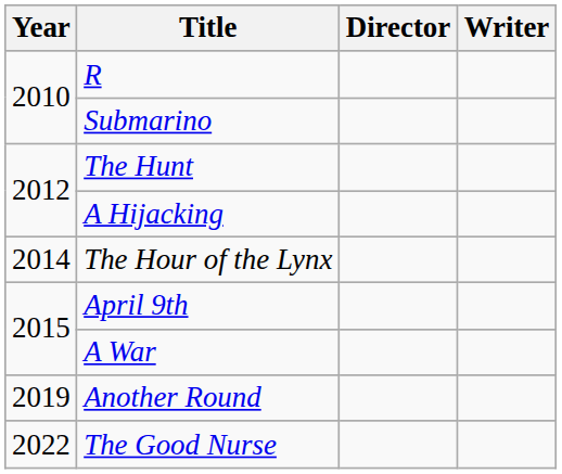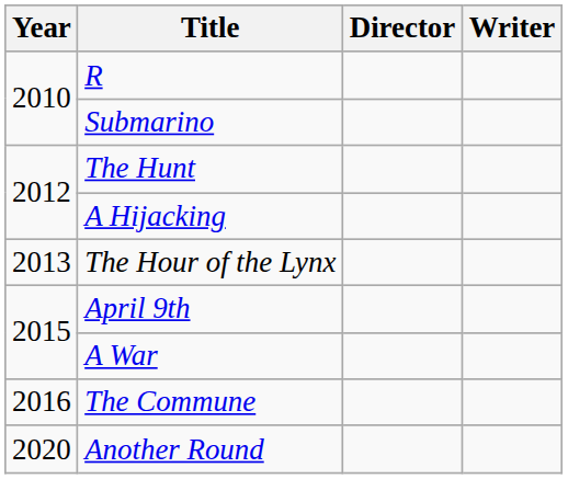 <table class="wikitable">
 <tr>
 <th>Year</th>
 <th>Title</th>
 <th>Director</th>
 <th>Writer</th>
 </tr>
 <tr>
 <td rowspan=2>2010</td>
 <td><em><a href='#'>R</a></em></td>
 <td></td>
 <td></td>
 </tr>
 <tr>
 <td><em><a href='#'>Submarino</a></em></td>
 <td></td>
 <td></td>
 </tr>
 <tr>
 <td rowspan=2>2012</td>
 <td><em><a href='#'>The Hunt</a></em></td>
 <td></td>
 <td></td>
 </tr>
 <tr>
 <td><em><a href='#'>A Hijacking</a></em></td>
 <td></td>
 <td></td>
 </tr>
 <tr>
-<td>2014</td>
+<td>2013</td>
 <td><em>The Hour of the Lynx</em></td>
 <td></td>
 <td></td>
 </tr>
 <tr>
 <td rowspan=2>2015</td>
 <td><em><a href='#'>April 9th</a></em></td>
 <td></td>
 <td></td>
 </tr>
 <tr>
 <td><em><a href='#'>A War</a></em></td>
 <td></td>
 <td></td>
 </tr>
 <tr>
-<td>2019</td>
+<td>2016</td>
+<td><em><a href='#'>The Commune</a></em></td>
+<td></td>
+<td></td>
+</tr>
+<tr>
+<td>2020</td>
 <td><em><a href='#'>Another Round</a></em></td>
 <td></td>
 <td></td>
 </tr>
-<tr>
-<td>2022</td>
-<td><em><a href='#'>The Good Nurse</a></em></td>
-<td></td>
-<td></td>
-</tr>
 </table>
